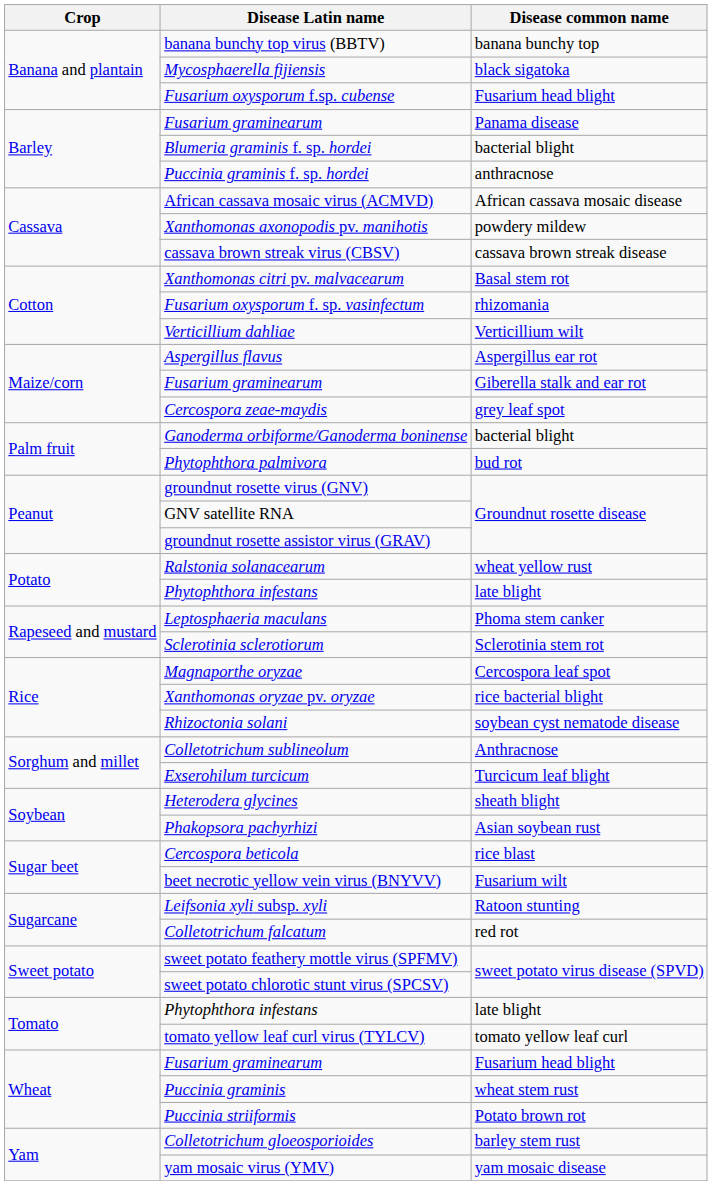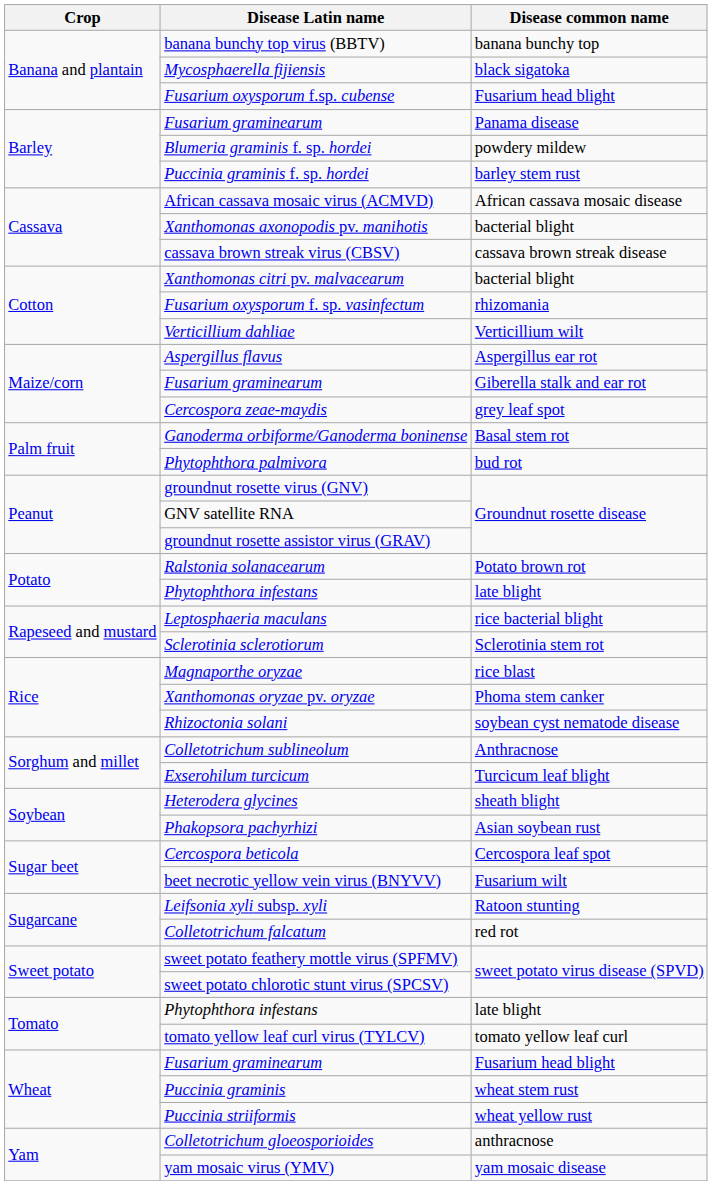 <table class="wikitable">
 <tr>
 <th>Crop</th>
 <th>Disease Latin name</th>
 <th>Disease common name</th>
 </tr>
 <tr>
 <td rowspan=3><a href='#'>Banana</a> and <a href='#'>plantain</a></td>
 <td><a href='#'>banana bunchy top virus</a> (BBTV)</td>
 <td>banana bunchy top</td>
 </tr>
 <tr>
 <td><em><a href='#'>Mycosphaerella fijiensis</a></em></td>
 <td><a href='#'>black sigatoka</a></td>
 </tr>
 <tr>
 <td><a href='#'><em>Fusarium oxysporum</em> f.sp. <em>cubense</em></a></td>
 <td><a href='#'>Fusarium head blight</a></td>
 </tr>
 <tr>
 <td rowspan=3><a href='#'>Barley</a></td>
 <td><em><a href='#'>Fusarium graminearum</a></em></td>
 <td><a href='#'>Panama disease</a></td>
 </tr>
 <tr>
 <td><a href='#'><em>Blumeria graminis</em> f. sp. <em>hordei</em></a></td>
-<td>bacterial blight</td>
+<td>powdery mildew</td>
 </tr>
 <tr>
 <td><a href='#'><em>Puccinia graminis</em> f. sp. <em>hordei</em></a></td>
-<td>anthracnose</td>
+<td><a href='#'>barley stem rust</a></td>
 </tr>
 <tr>
 <td rowspan=3><a href='#'>Cassava</a></td>
 <td><a href='#'>African cassava mosaic virus (ACMVD)</a></td>
 <td>African cassava mosaic disease</td>
 </tr>
 <tr>
 <td><a href='#'><em>Xanthomonas axonopodis</em> pv. <em>manihotis</em></a></td>
-<td>powdery mildew</td>
+<td>bacterial blight</td>
 </tr>
 <tr>
 <td><a href='#'>cassava brown streak virus (CBSV)</a></td>
 <td>cassava brown streak disease</td>
 </tr>
 <tr>
 <td rowspan=3><a href='#'>Cotton</a></td>
 <td><a href='#'><em>Xanthomonas citri</em> pv. <em>malvacearum</em></a></td>
-<td><a href='#'>Basal stem rot</a></td>
+<td>bacterial blight</td>
 </tr>
 <tr>
 <td><a href='#'><em>Fusarium oxysporum</em> f. sp. <em>vasinfectum</em></a></td>
 <td><a href='#'>rhizomania</a></td>
 </tr>
 <tr>
 <td><em><a href='#'>Verticillium dahliae</a></em></td>
 <td><a href='#'>Verticillium wilt</a></td>
 </tr>
 <tr>
 <td rowspan=3><a href='#'>Maize/corn</a></td>
 <td><em><a href='#'>Aspergillus flavus</a></em></td>
 <td><a href='#'>Aspergillus ear rot</a></td>
 </tr>
 <tr>
 <td><em><a href='#'>Fusarium graminearum</a></em></td>
 <td><a href='#'>Giberella stalk and ear rot</a></td>
 </tr>
 <tr>
 <td><em><a href='#'>Cercospora zeae-maydis</a></em></td>
 <td><a href='#'>grey leaf spot</a></td>
 </tr>
 <tr>
 <td rowspan=2><a href='#'>Palm fruit</a></td>
 <td><em><a href='#'>Ganoderma orbiforme/Ganoderma boninense</a></em></td>
-<td>bacterial blight</td>
+<td><a href='#'>Basal stem rot</a></td>
 </tr>
 <tr>
 <td><em><a href='#'>Phytophthora palmivora</a></em></td>
 <td><a href='#'>bud rot</a></td>
 </tr>
 <tr>
 <td rowspan=3><a href='#'>Peanut</a></td>
 <td><a href='#'>groundnut rosette virus (GNV)</a></td>
 <td rowspan=3><a href='#'>Groundnut rosette disease</a></td>
 </tr>
 <tr>
 <td>GNV satellite RNA</td>
 </tr>
 <tr>
 <td><a href='#'>groundnut rosette assistor virus (GRAV)</a></td>
 </tr>
 <tr>
 <td rowspan=2><a href='#'>Potato</a></td>
 <td><em><a href='#'>Ralstonia solanacearum</a></em></td>
-<td><a href='#'>wheat yellow rust</a></td>
+<td><a href='#'>Potato brown rot</a></td>
 </tr>
 <tr>
 <td><em><a href='#'>Phytophthora infestans</a></em></td>
 <td><a href='#'>late blight</a></td>
 </tr>
 <tr>
 <td rowspan=2><a href='#'>Rapeseed</a> and <a href='#'>mustard</a></td>
 <td><em><a href='#'>Leptosphaeria maculans</a></em></td>
-<td><a href='#'>Phoma stem canker</a></td>
+<td><a href='#'>rice bacterial blight</a></td>
 </tr>
 <tr>
 <td><em><a href='#'>Sclerotinia sclerotiorum</a></em></td>
 <td><a href='#'>Sclerotinia stem rot</a></td>
 </tr>
 <tr>
 <td rowspan=3><a href='#'>Rice</a></td>
 <td><em><a href='#'>Magnaporthe oryzae</a></em></td>
-<td><a href='#'>Cercospora leaf spot</a></td>
+<td><a href='#'>rice blast</a></td>
 </tr>
 <tr>
 <td><a href='#'><em>Xanthomonas oryzae</em> pv. <em>oryzae</em></a></td>
-<td><a href='#'>rice bacterial blight</a></td>
+<td><a href='#'>Phoma stem canker</a></td>
 </tr>
 <tr>
 <td><em><a href='#'>Rhizoctonia solani</a></em></td>
 <td><a href='#'>soybean cyst nematode disease</a></td>
 </tr>
 <tr>
 <td rowspan=2><a href='#'>Sorghum</a> and <a href='#'>millet</a></td>
 <td><em><a href='#'>Colletotrichum sublineolum</a></em></td>
 <td><a href='#'>Anthracnose</a></td>
 </tr>
 <tr>
 <td><em><a href='#'>Exserohilum turcicum</a></em></td>
 <td><a href='#'>Turcicum leaf blight</a></td>
 </tr>
 <tr>
 <td rowspan=2><a href='#'>Soybean</a></td>
 <td><em><a href='#'>Heterodera glycines</a></em></td>
 <td><a href='#'>sheath blight</a></td>
 </tr>
 <tr>
 <td><em><a href='#'>Phakopsora pachyrhizi</a></em></td>
 <td><a href='#'>Asian soybean rust</a></td>
 </tr>
 <tr>
 <td rowspan=2><a href='#'>Sugar beet</a></td>
 <td><em><a href='#'>Cercospora beticola</a></em></td>
-<td><a href='#'>rice blast</a></td>
+<td><a href='#'>Cercospora leaf spot</a></td>
 </tr>
 <tr>
 <td><a href='#'>beet necrotic yellow vein virus (BNYVV)</a></td>
 <td><a href='#'>Fusarium wilt</a></td>
 </tr>
 <tr>
 <td rowspan=2><a href='#'>Sugarcane</a></td>
 <td><a href='#'><em>Leifsonia xyli</em> subsp. <em>xyli</em></a></td>
 <td><a href='#'>Ratoon stunting</a></td>
 </tr>
 <tr>
 <td><em><a href='#'>Colletotrichum falcatum</a></em></td>
 <td>red rot</td>
 </tr>
 <tr>
 <td rowspan=2><a href='#'>Sweet potato</a></td>
 <td><a href='#'>sweet potato feathery mottle virus (SPFMV)</a></td>
 <td rowspan=2><a href='#'>sweet potato virus disease (SPVD)</a></td>
 </tr>
 <tr>
 <td><a href='#'>sweet potato chlorotic stunt virus (SPCSV)</a></td>
 </tr>
 <tr>
 <td rowspan=2><a href='#'>Tomato</a></td>
 <td><em>Phytophthora infestans</em></td>
 <td>late blight</td>
 </tr>
 <tr>
 <td><a href='#'>tomato yellow leaf curl virus (TYLCV)</a></td>
 <td>tomato yellow leaf curl</td>
 </tr>
 <tr>
 <td rowspan=3><a href='#'>Wheat</a></td>
 <td><em><a href='#'>Fusarium graminearum</a></em></td>
 <td><a href='#'>Fusarium head blight</a></td>
 </tr>
 <tr>
 <td><em><a href='#'>Puccinia graminis</a></em></td>
 <td><a href='#'>wheat stem rust</a></td>
 </tr>
 <tr>
 <td><em><a href='#'>Puccinia striiformis</a></em></td>
-<td><a href='#'>Potato brown rot</a></td>
+<td><a href='#'>wheat yellow rust</a></td>
 </tr>
 <tr>
 <td rowspan=2><a href='#'>Yam</a></td>
 <td><em><a href='#'>Colletotrichum gloeosporioides</a></em></td>
-<td><a href='#'>barley stem rust</a></td>
+<td>anthracnose</td>
 </tr>
 <tr>
 <td><a href='#'>yam mosaic virus (YMV)</a></td>
 <td><a href='#'>yam mosaic disease</a></td>
 </tr>
 </table>
